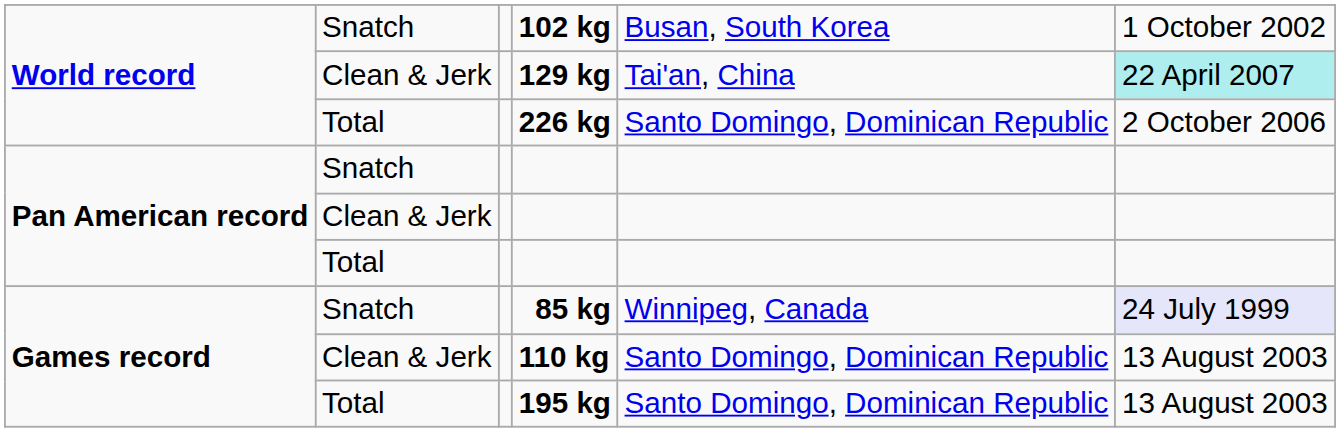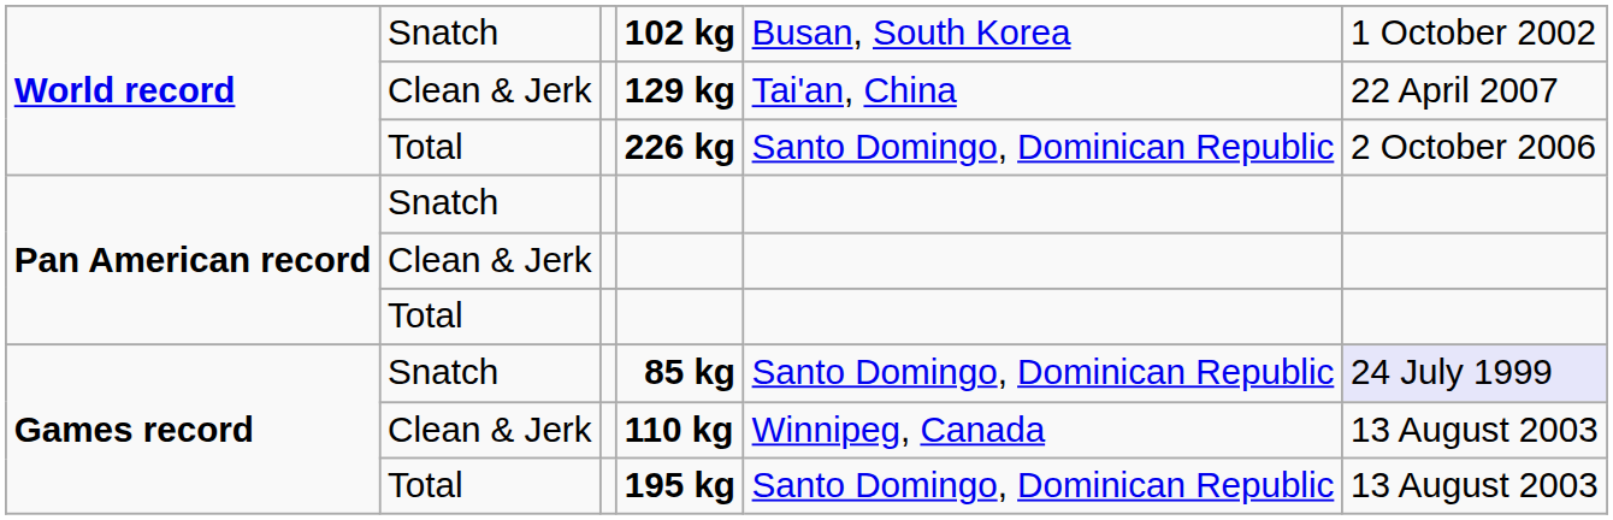 <table class="wikitable">
 <tr>
 <td rowspan=3><strong><a href='#'>World record</a></strong></td>
 <td>Snatch</td>
 <td></td>
 <td align=right><strong>102 kg</strong></td>
 <td><a href='#'>Busan</a>, <a href='#'>South Korea</a></td>
 <td>1 October 2002</td>
 </tr>
 <tr>
 <td>Clean & Jerk</td>
 <td></td>
 <td><strong>129 kg</strong></td>
 <td><a href='#'>Tai'an</a>, <a href='#'>China</a></td>
-<td style="background: paleturquoise;">22 April 2007</td>
+<td>22 April 2007</td>
 </tr>
 <tr>
 <td>Total</td>
 <td></td>
 <td><strong>226 kg</strong></td>
 <td><a href='#'>Santo Domingo</a>, <a href='#'>Dominican Republic</a></td>
 <td>2 October 2006</td>
 </tr>
 <tr>
 <td rowspan=3><strong>Pan American record</strong></td>
 <td>Snatch</td>
 <td></td>
 <td></td>
 <td></td>
 <td></td>
 </tr>
 <tr>
 <td>Clean & Jerk</td>
 <td></td>
 <td></td>
 <td></td>
 <td></td>
 </tr>
 <tr>
 <td>Total</td>
 <td></td>
 <td></td>
 <td></td>
 <td></td>
 </tr>
 <tr>
 <td rowspan=3><strong>Games record</strong></td>
 <td>Snatch</td>
 <td></td>
 <td align=right><strong>85 kg</strong></td>
-<td><a href='#'>Winnipeg</a>, <a href='#'>Canada</a></td>
+<td><a href='#'>Santo Domingo</a>, <a href='#'>Dominican Republic</a></td>
 <td style="background: lavender;">24 July 1999</td>
 </tr>
 <tr>
 <td>Clean & Jerk</td>
 <td></td>
 <td><strong>110 kg</strong></td>
-<td><a href='#'>Santo Domingo</a>, <a href='#'>Dominican Republic</a></td>
+<td><a href='#'>Winnipeg</a>, <a href='#'>Canada</a></td>
 <td>13 August 2003</td>
 </tr>
 <tr>
 <td>Total</td>
 <td></td>
 <td><strong>195 kg</strong></td>
 <td><a href='#'>Santo Domingo</a>, <a href='#'>Dominican Republic</a></td>
 <td>13 August 2003</td>
 </tr>
 </table>
